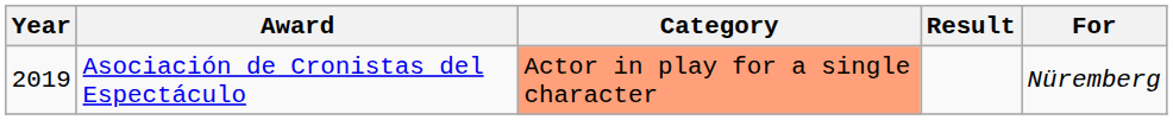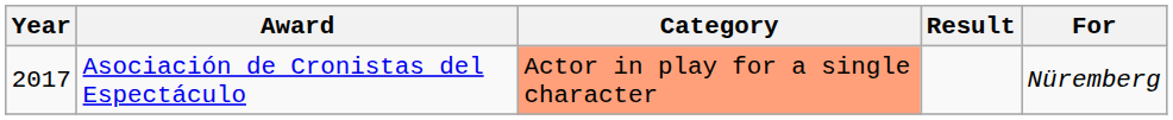 <table class="wikitable sortable">
 <tr>
 <th>Year</th>
 <th>Award</th>
 <th>Category</th>
 <th>Result</th>
 <th>For</th>
 </tr>
 <tr>
-<td>2019</td>
+<td>2017</td>
 <td><a href='#'>Asociación de Cronistas del Espectáculo</a></td>
 <td style="background: lightsalmon;">Actor in play for a single character</td>
 <td></td>
 <td><em>Nüremberg</em></td>
 </tr>
 </table>
